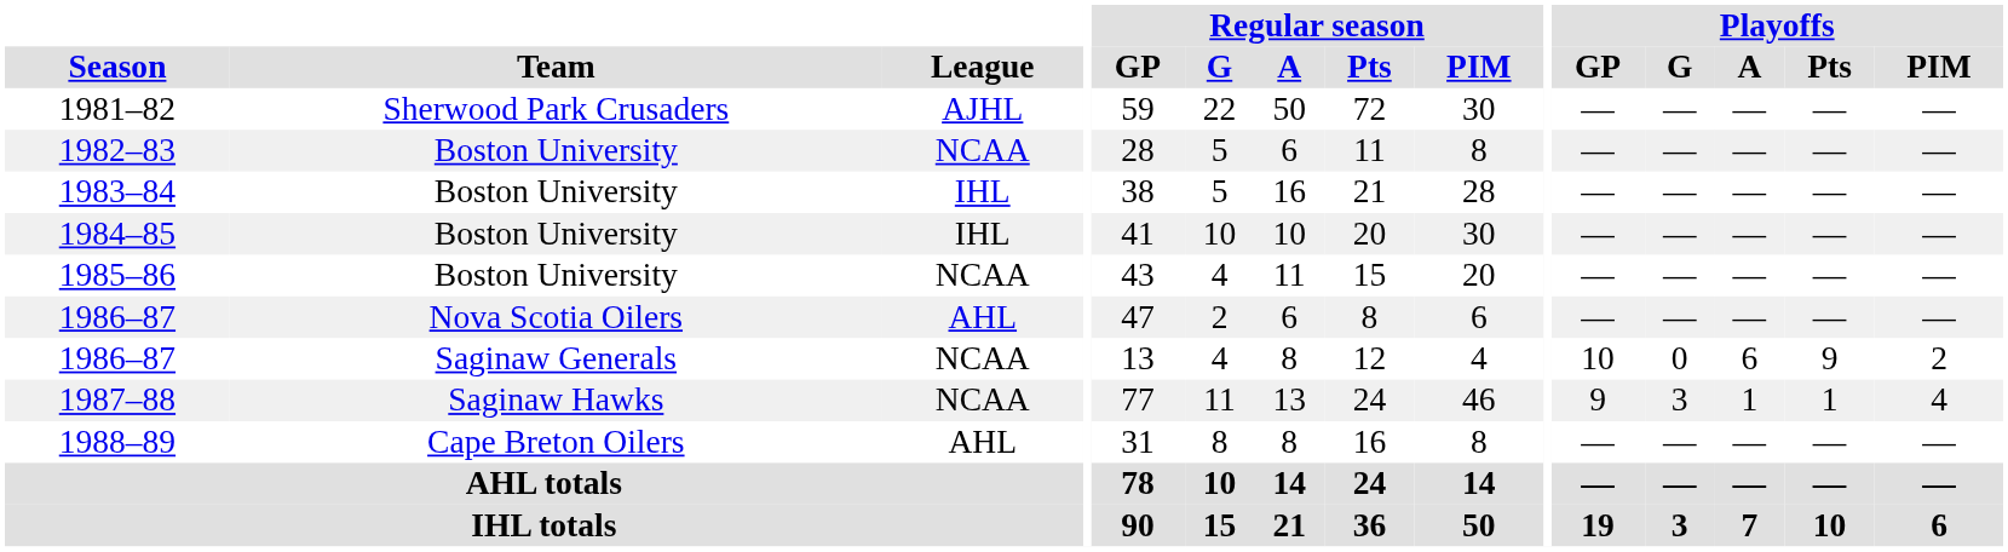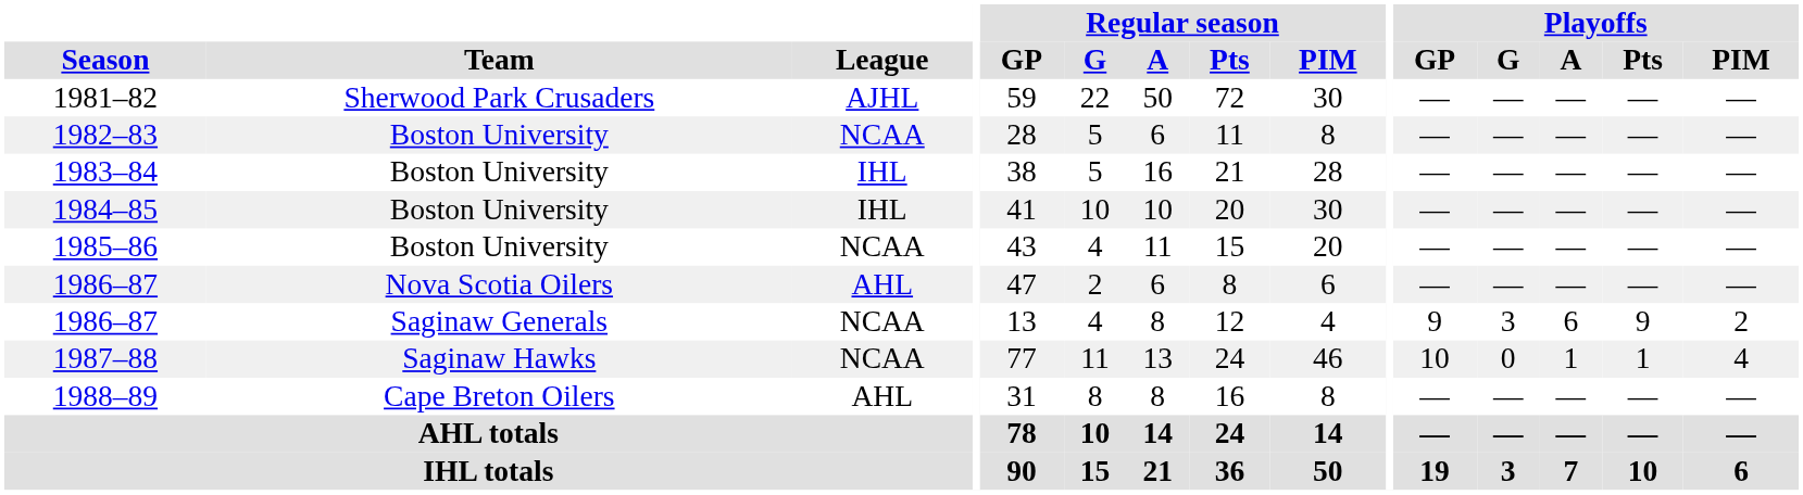 <table border="0" cellpadding="1" cellspacing="0" style="text-align:center; width:60em">
 <tr bgcolor="#e0e0e0">
 <th colspan="3" bgcolor="#ffffff"></th>
 <th rowspan="99" bgcolor="#ffffff"></th>
 <th colspan="5"><a href='#'>Regular season</a></th>
 <th rowspan="99" bgcolor="#ffffff"></th>
 <th colspan="5"><a href='#'>Playoffs</a></th>
 </tr>
 <tr bgcolor="#e0e0e0">
 <th><a href='#'>Season</a></th>
 <th>Team</th>
 <th>League</th>
 <th>GP</th>
 <th><a href='#'>G</a></th>
 <th><a href='#'>A</a></th>
 <th><a href='#'>Pts</a></th>
 <th><a href='#'>PIM</a></th>
 <th>GP</th>
 <th>G</th>
 <th>A</th>
 <th>Pts</th>
 <th>PIM</th>
 </tr>
 <tr>
 <td>1981–82</td>
 <td><a href='#'>Sherwood Park Crusaders</a></td>
 <td><a href='#'>AJHL</a></td>
 <td>59</td>
 <td>22</td>
 <td>50</td>
 <td>72</td>
 <td>30</td>
 <td>—</td>
 <td>—</td>
 <td>—</td>
 <td>—</td>
 <td>—</td>
 </tr>
 <tr bgcolor="#f0f0f0">
 <td><a href='#'>1982–83</a></td>
 <td><a href='#'>Boston University</a></td>
 <td><a href='#'>NCAA</a></td>
 <td>28</td>
 <td>5</td>
 <td>6</td>
 <td>11</td>
 <td>8</td>
 <td>—</td>
 <td>—</td>
 <td>—</td>
 <td>—</td>
 <td>—</td>
 </tr>
 <tr>
 <td><a href='#'>1983–84</a></td>
 <td>Boston University</td>
 <td><a href='#'>IHL</a></td>
 <td>38</td>
 <td>5</td>
 <td>16</td>
 <td>21</td>
 <td>28</td>
 <td>—</td>
 <td>—</td>
 <td>—</td>
 <td>—</td>
 <td>—</td>
 </tr>
 <tr bgcolor="#f0f0f0">
 <td><a href='#'>1984–85</a></td>
 <td>Boston University</td>
 <td>IHL</td>
 <td>41</td>
 <td>10</td>
 <td>10</td>
 <td>20</td>
 <td>30</td>
 <td>—</td>
 <td>—</td>
 <td>—</td>
 <td>—</td>
 <td>—</td>
 </tr>
 <tr>
 <td><a href='#'>1985–86</a></td>
 <td>Boston University</td>
 <td>NCAA</td>
 <td>43</td>
 <td>4</td>
 <td>11</td>
 <td>15</td>
 <td>20</td>
 <td>—</td>
 <td>—</td>
 <td>—</td>
 <td>—</td>
 <td>—</td>
 </tr>
 <tr bgcolor="#f0f0f0">
 <td><a href='#'>1986–87</a></td>
 <td><a href='#'>Nova Scotia Oilers</a></td>
 <td><a href='#'>AHL</a></td>
 <td>47</td>
 <td>2</td>
 <td>6</td>
 <td>8</td>
 <td>6</td>
 <td>—</td>
 <td>—</td>
 <td>—</td>
 <td>—</td>
 <td>—</td>
 </tr>
 <tr>
 <td><a href='#'>1986–87</a></td>
 <td><a href='#'>Saginaw Generals</a></td>
 <td>NCAA</td>
 <td>13</td>
 <td>4</td>
 <td>8</td>
 <td>12</td>
 <td>4</td>
-<td>10</td>
-<td>0</td>
+<td>9</td>
+<td>3</td>
 <td>6</td>
 <td>9</td>
 <td>2</td>
 </tr>
 <tr bgcolor="#f0f0f0">
 <td><a href='#'>1987–88</a></td>
 <td><a href='#'>Saginaw Hawks</a></td>
 <td>NCAA</td>
 <td>77</td>
 <td>11</td>
 <td>13</td>
 <td>24</td>
 <td>46</td>
-<td>9</td>
-<td>3</td>
+<td>10</td>
+<td>0</td>
 <td>1</td>
 <td>1</td>
 <td>4</td>
 </tr>
 <tr>
 <td><a href='#'>1988–89</a></td>
 <td><a href='#'>Cape Breton Oilers</a></td>
 <td>AHL</td>
 <td>31</td>
 <td>8</td>
 <td>8</td>
 <td>16</td>
 <td>8</td>
 <td>—</td>
 <td>—</td>
 <td>—</td>
 <td>—</td>
 <td>—</td>
 </tr>
 <tr>
 </tr>
 <tr ALIGN="center" bgcolor="#e0e0e0">
 <th colspan="3">AHL totals</th>
 <th ALIGN="center">78</th>
 <th ALIGN="center">10</th>
 <th ALIGN="center">14</th>
 <th ALIGN="center">24</th>
 <th ALIGN="center">14</th>
 <th ALIGN="center">—</th>
 <th ALIGN="center">—</th>
 <th ALIGN="center">—</th>
 <th ALIGN="center">—</th>
 <th ALIGN="center">—</th>
 </tr>
 <tr>
 </tr>
 <tr ALIGN="center" bgcolor="#e0e0e0">
 <th colspan="3">IHL totals</th>
 <th ALIGN="center">90</th>
 <th ALIGN="center">15</th>
 <th ALIGN="center">21</th>
 <th ALIGN="center">36</th>
 <th ALIGN="center">50</th>
 <th ALIGN="center">19</th>
 <th ALIGN="center">3</th>
 <th ALIGN="center">7</th>
 <th ALIGN="center">10</th>
 <th ALIGN="center">6</th>
 </tr>
 </table>
